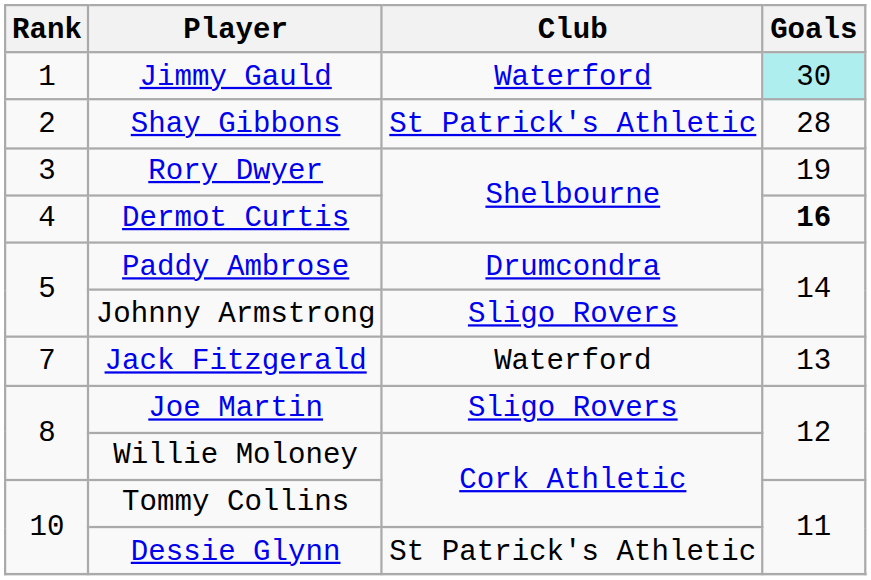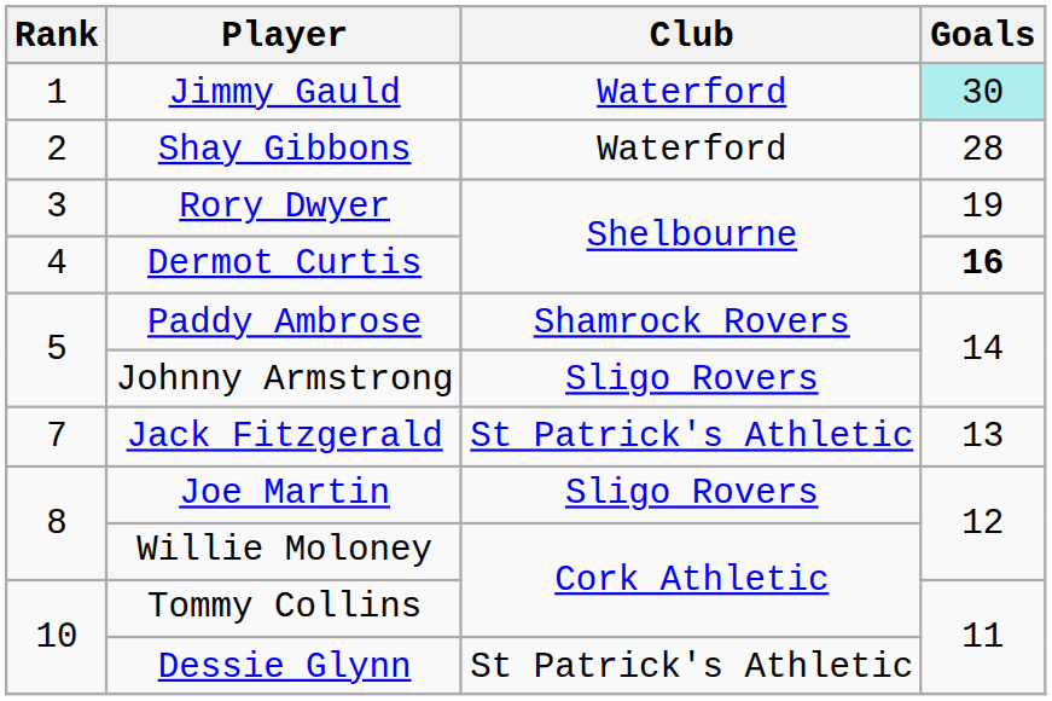 <table class="wikitable" style="text-align:center">
 <tr>
 <th>Rank</th>
 <th>Player</th>
 <th>Club</th>
 <th>Goals</th>
 </tr>
 <tr>
 <td>1</td>
 <td> <a href='#'>Jimmy Gauld</a></td>
 <td><a href='#'>Waterford</a></td>
 <td style="background: paleturquoise;">30</td>
 </tr>
 <tr>
 <td>2</td>
 <td> <a href='#'>Shay Gibbons</a></td>
-<td><a href='#'>St Patrick's Athletic</a></td>
+<td>Waterford</td>
 <td>28</td>
 </tr>
 <tr>
 <td>3</td>
 <td> <a href='#'>Rory Dwyer</a></td>
 <td rowspan="2"><a href='#'>Shelbourne</a></td>
 <td>19</td>
 </tr>
 <tr>
 <td>4</td>
 <td> <a href='#'>Dermot Curtis</a></td>
 <td><strong>16</strong></td>
 </tr>
 <tr>
 <td rowspan="2">5</td>
 <td> <a href='#'>Paddy Ambrose</a></td>
-<td><a href='#'>Drumcondra</a></td>
+<td><a href='#'>Shamrock Rovers</a></td>
 <td rowspan="2">14</td>
 </tr>
 <tr>
 <td> Johnny Armstrong</td>
 <td><a href='#'>Sligo Rovers</a></td>
 </tr>
 <tr>
 <td>7</td>
 <td> <a href='#'>Jack Fitzgerald</a></td>
-<td>Waterford</td>
+<td><a href='#'>St Patrick's Athletic</a></td>
 <td>13</td>
 </tr>
 <tr>
 <td rowspan="2">8</td>
 <td> <a href='#'>Joe Martin</a></td>
 <td><a href='#'>Sligo Rovers</a></td>
 <td rowspan="2">12</td>
 </tr>
 <tr>
 <td> Willie Moloney</td>
 <td rowspan="2"><a href='#'>Cork Athletic</a></td>
 </tr>
 <tr>
 <td rowspan="2">10</td>
 <td> Tommy Collins</td>
 <td rowspan="2">11</td>
 </tr>
 <tr>
 <td> <a href='#'>Dessie Glynn</a></td>
 <td>St Patrick's Athletic</td>
 </tr>
 <tr>
 </tr>
 </table>
